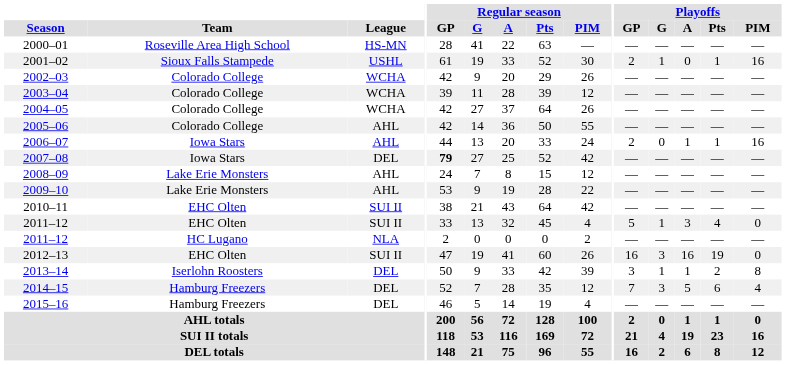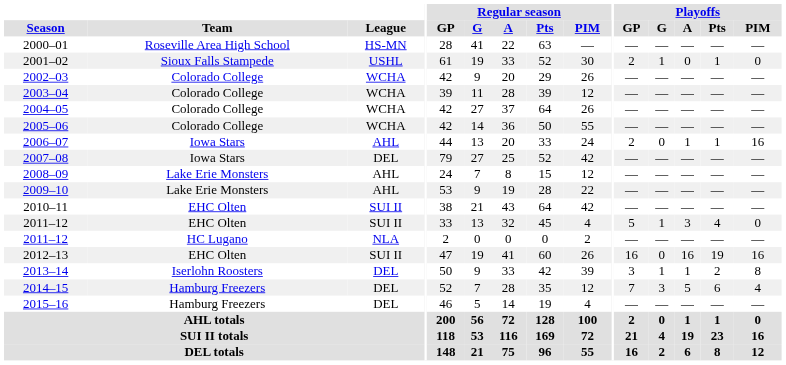 <table border="0" cellpadding="1" cellspacing="0" style="text-align:center; width:60em">
 <tr bgcolor="#e0e0e0">
 <th colspan="3" bgcolor="#ffffff"></th>
 <th rowspan="99" bgcolor="#ffffff"></th>
 <th colspan="5"><a href='#'>Regular season</a></th>
 <th rowspan="99" bgcolor="#ffffff"></th>
 <th colspan="5"><a href='#'>Playoffs</a></th>
 </tr>
 <tr bgcolor="#e0e0e0">
 <th><a href='#'>Season</a></th>
 <th>Team</th>
 <th>League</th>
 <th>GP</th>
 <th><a href='#'>G</a></th>
 <th><a href='#'>A</a></th>
 <th><a href='#'>Pts</a></th>
 <th><a href='#'>PIM</a></th>
 <th>GP</th>
 <th>G</th>
 <th>A</th>
 <th>Pts</th>
 <th>PIM</th>
 </tr>
 <tr>
 <td>2000–01</td>
 <td><a href='#'>Roseville Area High School</a></td>
 <td><a href='#'>HS-MN</a></td>
 <td>28</td>
 <td>41</td>
 <td>22</td>
 <td>63</td>
 <td>—</td>
 <td>—</td>
 <td>—</td>
 <td>—</td>
 <td>—</td>
 <td>—</td>
 </tr>
 <tr bgcolor="#f0f0f0">
 <td>2001–02</td>
 <td><a href='#'>Sioux Falls Stampede</a></td>
 <td><a href='#'>USHL</a></td>
 <td>61</td>
 <td>19</td>
 <td>33</td>
 <td>52</td>
 <td>30</td>
 <td>2</td>
 <td>1</td>
 <td>0</td>
 <td>1</td>
-<td>16</td>
+<td>0</td>
 </tr>
 <tr>
 <td><a href='#'>2002–03</a></td>
 <td><a href='#'>Colorado College</a></td>
 <td><a href='#'>WCHA</a></td>
 <td>42</td>
 <td>9</td>
 <td>20</td>
 <td>29</td>
 <td>26</td>
 <td>—</td>
 <td>—</td>
 <td>—</td>
 <td>—</td>
 <td>—</td>
 </tr>
 <tr bgcolor="#f0f0f0">
 <td><a href='#'>2003–04</a></td>
 <td>Colorado College</td>
 <td>WCHA</td>
 <td>39</td>
 <td>11</td>
 <td>28</td>
 <td>39</td>
 <td>12</td>
 <td>—</td>
 <td>—</td>
 <td>—</td>
 <td>—</td>
 <td>—</td>
 </tr>
 <tr>
 <td><a href='#'>2004–05</a></td>
 <td>Colorado College</td>
 <td>WCHA</td>
 <td>42</td>
 <td>27</td>
 <td>37</td>
 <td>64</td>
 <td>26</td>
 <td>—</td>
 <td>—</td>
 <td>—</td>
 <td>—</td>
 <td>—</td>
 </tr>
 <tr bgcolor="#f0f0f0">
 <td><a href='#'>2005–06</a></td>
 <td>Colorado College</td>
-<td>AHL</td>
+<td>WCHA</td>
 <td>42</td>
 <td>14</td>
 <td>36</td>
 <td>50</td>
 <td>55</td>
 <td>—</td>
 <td>—</td>
 <td>—</td>
 <td>—</td>
 <td>—</td>
 </tr>
 <tr>
 <td><a href='#'>2006–07</a></td>
 <td><a href='#'>Iowa Stars</a></td>
 <td><a href='#'>AHL</a></td>
 <td>44</td>
 <td>13</td>
 <td>20</td>
 <td>33</td>
 <td>24</td>
 <td>2</td>
 <td>0</td>
 <td>1</td>
 <td>1</td>
 <td>16</td>
 </tr>
 <tr bgcolor="#f0f0f0">
 <td><a href='#'>2007–08</a></td>
 <td>Iowa Stars</td>
 <td>DEL</td>
-<td><strong>79</strong></td>
+<td>79</td>
 <td>27</td>
 <td>25</td>
 <td>52</td>
 <td>42</td>
 <td>—</td>
 <td>—</td>
 <td>—</td>
 <td>—</td>
 <td>—</td>
 </tr>
 <tr>
 <td><a href='#'>2008–09</a></td>
 <td><a href='#'>Lake Erie Monsters</a></td>
 <td>AHL</td>
 <td>24</td>
 <td>7</td>
 <td>8</td>
 <td>15</td>
 <td>12</td>
 <td>—</td>
 <td>—</td>
 <td>—</td>
 <td>—</td>
 <td>—</td>
 </tr>
 <tr bgcolor="#f0f0f0">
 <td><a href='#'>2009–10</a></td>
 <td>Lake Erie Monsters</td>
 <td>AHL</td>
 <td>53</td>
 <td>9</td>
 <td>19</td>
 <td>28</td>
 <td>22</td>
 <td>—</td>
 <td>—</td>
 <td>—</td>
 <td>—</td>
 <td>—</td>
 </tr>
 <tr>
 <td>2010–11</td>
 <td><a href='#'>EHC Olten</a></td>
 <td><a href='#'>SUI II</a></td>
 <td>38</td>
 <td>21</td>
 <td>43</td>
 <td>64</td>
 <td>42</td>
 <td>—</td>
 <td>—</td>
 <td>—</td>
 <td>—</td>
 <td>—</td>
 </tr>
 <tr bgcolor="#f0f0f0">
 <td>2011–12</td>
 <td>EHC Olten</td>
 <td>SUI II</td>
 <td>33</td>
 <td>13</td>
 <td>32</td>
 <td>45</td>
 <td>4</td>
 <td>5</td>
 <td>1</td>
 <td>3</td>
 <td>4</td>
 <td>0</td>
 </tr>
 <tr>
 <td><a href='#'>2011–12</a></td>
 <td><a href='#'>HC Lugano</a></td>
 <td><a href='#'>NLA</a></td>
 <td>2</td>
 <td>0</td>
 <td>0</td>
 <td>0</td>
 <td>2</td>
 <td>—</td>
 <td>—</td>
 <td>—</td>
 <td>—</td>
 <td>—</td>
 </tr>
 <tr bgcolor="#f0f0f0">
 <td>2012–13</td>
 <td>EHC Olten</td>
 <td>SUI II</td>
 <td>47</td>
 <td>19</td>
 <td>41</td>
 <td>60</td>
 <td>26</td>
 <td>16</td>
-<td>3</td>
+<td>0</td>
 <td>16</td>
 <td>19</td>
-<td>0</td>
+<td>16</td>
 </tr>
 <tr>
 <td><a href='#'>2013–14</a></td>
 <td><a href='#'>Iserlohn Roosters</a></td>
 <td><a href='#'>DEL</a></td>
 <td>50</td>
 <td>9</td>
 <td>33</td>
 <td>42</td>
 <td>39</td>
 <td>3</td>
 <td>1</td>
 <td>1</td>
 <td>2</td>
 <td>8</td>
 </tr>
 <tr bgcolor="#f0f0f0">
 <td><a href='#'>2014–15</a></td>
 <td><a href='#'>Hamburg Freezers</a></td>
 <td>DEL</td>
 <td>52</td>
 <td>7</td>
 <td>28</td>
 <td>35</td>
 <td>12</td>
 <td>7</td>
 <td>3</td>
 <td>5</td>
 <td>6</td>
 <td>4</td>
 </tr>
 <tr>
 <td><a href='#'>2015–16</a></td>
 <td>Hamburg Freezers</td>
 <td>DEL</td>
 <td>46</td>
 <td>5</td>
 <td>14</td>
 <td>19</td>
 <td>4</td>
 <td>—</td>
 <td>—</td>
 <td>—</td>
 <td>—</td>
 <td>—</td>
 </tr>
 <tr bgcolor="#e0e0e0">
 <th colspan="3">AHL totals</th>
 <th>200</th>
 <th>56</th>
 <th>72</th>
 <th>128</th>
 <th>100</th>
 <th>2</th>
 <th>0</th>
 <th>1</th>
 <th>1</th>
 <th>0</th>
 </tr>
 <tr bgcolor="#e0e0e0">
 <th colspan="3">SUI II totals</th>
 <th>118</th>
 <th>53</th>
 <th>116</th>
 <th>169</th>
 <th>72</th>
 <th>21</th>
 <th>4</th>
 <th>19</th>
 <th>23</th>
 <th>16</th>
 </tr>
 <tr bgcolor="#e0e0e0">
 <th colspan="3">DEL totals</th>
 <th>148</th>
 <th>21</th>
 <th>75</th>
 <th>96</th>
 <th>55</th>
 <th>16</th>
 <th>2</th>
 <th>6</th>
 <th>8</th>
 <th>12</th>
 </tr>
 </table>
